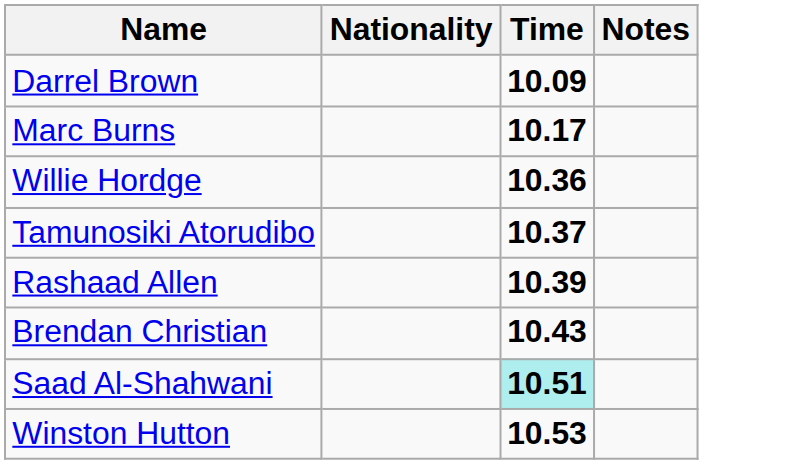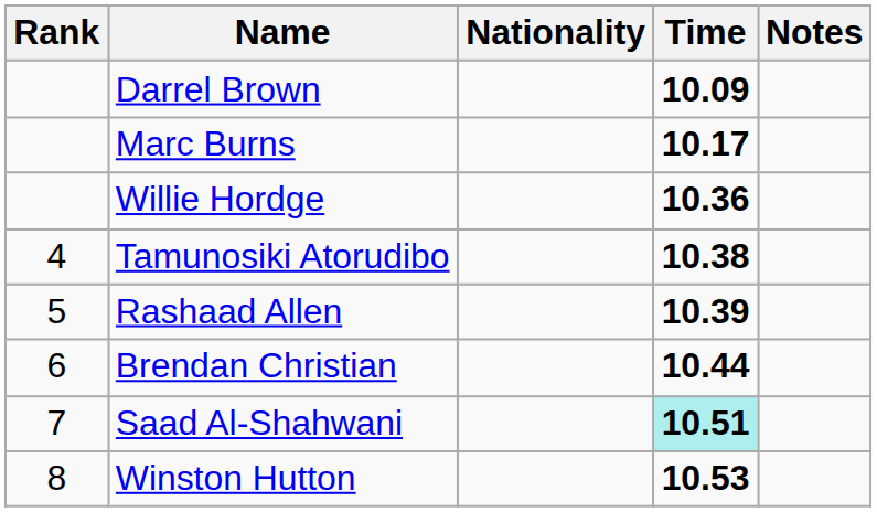 <table class="wikitable sortable" style="text-align:center">
 <tr>
+<th>Rank</th>
 <th>Name</th>
 <th>Nationality</th>
 <th>Time</th>
 <th>Notes</th>
 </tr>
 <tr>
+<td></td>
 <td align=left><a href='#'>Darrel Brown</a></td>
 <td align=left></td>
 <td><strong>10.09</strong></td>
 <td></td>
 </tr>
 <tr>
+<td></td>
 <td align=left><a href='#'>Marc Burns</a></td>
 <td align=left></td>
 <td><strong>10.17</strong></td>
 <td></td>
 </tr>
 <tr>
+<td></td>
 <td align=left><a href='#'>Willie Hordge</a></td>
 <td align=left></td>
 <td><strong>10.36</strong></td>
 <td></td>
 </tr>
 <tr>
+<td>4</td>
 <td align=left><a href='#'>Tamunosiki Atorudibo</a></td>
 <td align=left></td>
-<td><strong>10.37</strong></td>
+<td><strong>10.38</strong></td>
 <td></td>
 </tr>
 <tr>
+<td>5</td>
 <td align=left><a href='#'>Rashaad Allen</a></td>
 <td align=left></td>
 <td><strong>10.39</strong></td>
 <td></td>
 </tr>
 <tr>
+<td>6</td>
 <td align=left><a href='#'>Brendan Christian</a></td>
 <td align=left></td>
-<td><strong>10.43</strong></td>
+<td><strong>10.44</strong></td>
 <td></td>
 </tr>
 <tr>
+<td>7</td>
 <td align=left><a href='#'>Saad Al-Shahwani</a></td>
 <td align=left></td>
 <td style="background: paleturquoise;"><strong>10.51</strong></td>
 <td></td>
 </tr>
 <tr>
+<td>8</td>
 <td align=left><a href='#'>Winston Hutton</a></td>
 <td align=left></td>
 <td><strong>10.53</strong></td>
 <td></td>
 </tr>
 </table>
